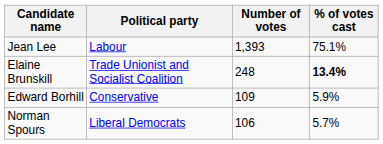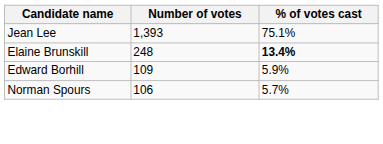 <table class="wikitable" style="float: right; margin-left: 2em; width: 40%;" cellspacing="3">
 <tr>
 <th>Candidate name</th>
-<th>Political party</th>
 <th>Number of votes</th>
 <th>% of votes cast</th>
 </tr>
 <tr>
 <td>Jean Lee</td>
-<td><a href='#'>Labour</a></td>
 <td>1,393</td>
 <td>75.1%</td>
 </tr>
 <tr>
 <td>Elaine Brunskill</td>
-<td><a href='#'>Trade Unionist and Socialist Coalition</a></td>
 <td>248</td>
 <td><strong>13.4%</strong></td>
 </tr>
 <tr>
 <td>Edward Borhill</td>
-<td><a href='#'>Conservative</a></td>
 <td>109</td>
 <td>5.9%</td>
 </tr>
 <tr>
 <td>Norman Spours</td>
-<td><a href='#'>Liberal Democrats</a></td>
 <td>106</td>
 <td>5.7%</td>
 </tr>
 </table>
